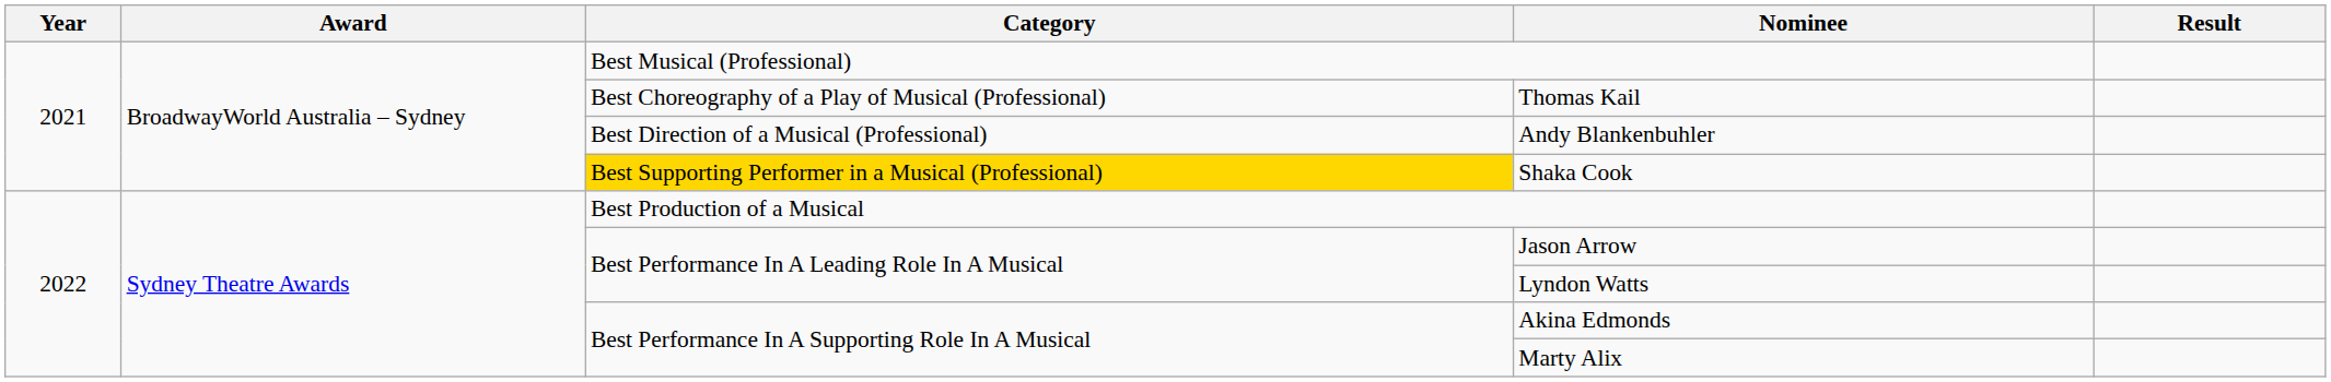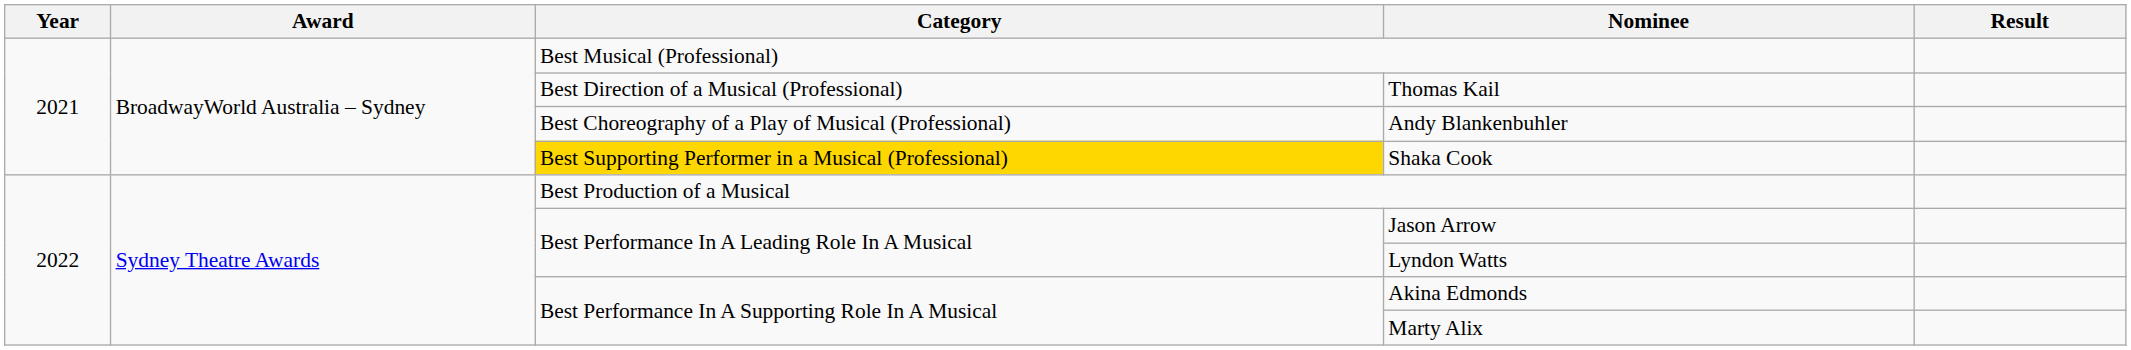 <table class="wikitable" style="width:100%;">
 <tr>
 <th style="width:5%;">Year</th>
 <th style="width:20%;">Award</th>
 <th style="width:40%;">Category</th>
 <th style="width:25%;">Nominee</th>
 <th style="width:10%;">Result</th>
 </tr>
 <tr>
 <td rowspan="4" style="text-align:center;">2021</td>
 <td rowspan="4">BroadwayWorld Australia – Sydney</td>
 <td colspan="2">Best Musical (Professional)</td>
 <td></td>
 </tr>
 <tr>
-<td>Best Choreography of a Play of Musical (Professional)</td>
+<td>Best Direction of a Musical (Professional)</td>
 <td>Thomas Kail</td>
 <td></td>
 </tr>
 <tr>
-<td>Best Direction of a Musical (Professional)</td>
+<td>Best Choreography of a Play of Musical (Professional)</td>
 <td>Andy Blankenbuhler</td>
 <td></td>
 </tr>
 <tr>
 <td style="background: gold;">Best Supporting Performer in a Musical (Professional)</td>
 <td>Shaka Cook</td>
 <td></td>
 </tr>
 <tr>
 <td rowspan="5" style="text-align:center;">2022</td>
 <td rowspan="5"><a href='#'>Sydney Theatre Awards</a></td>
 <td colspan="2">Best Production of a Musical</td>
 <td></td>
 </tr>
 <tr>
 <td rowspan="2">Best Performance In A Leading Role In A Musical</td>
 <td>Jason Arrow</td>
 <td></td>
 </tr>
 <tr>
 <td>Lyndon Watts</td>
 <td></td>
 </tr>
 <tr>
 <td rowspan="2">Best Performance In A Supporting Role In A Musical</td>
 <td>Akina Edmonds</td>
 <td></td>
 </tr>
 <tr>
 <td>Marty Alix</td>
 <td></td>
 </tr>
 </table>
